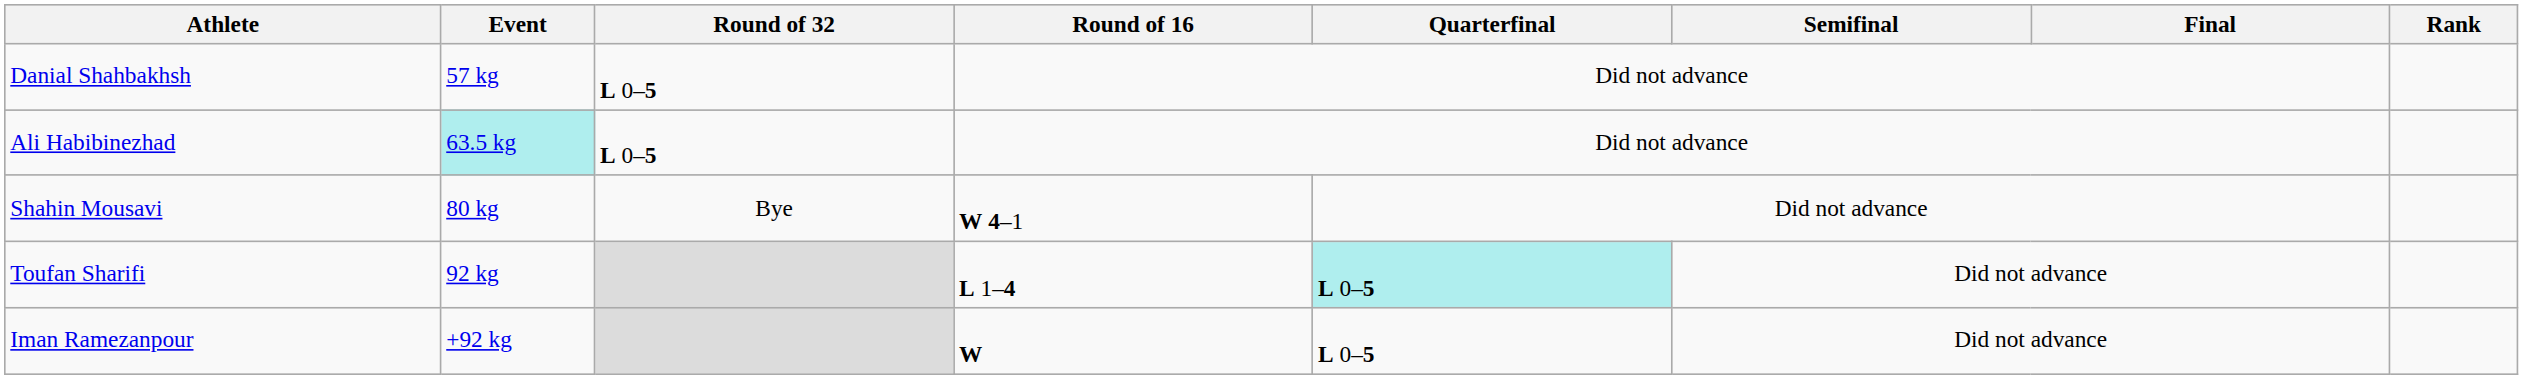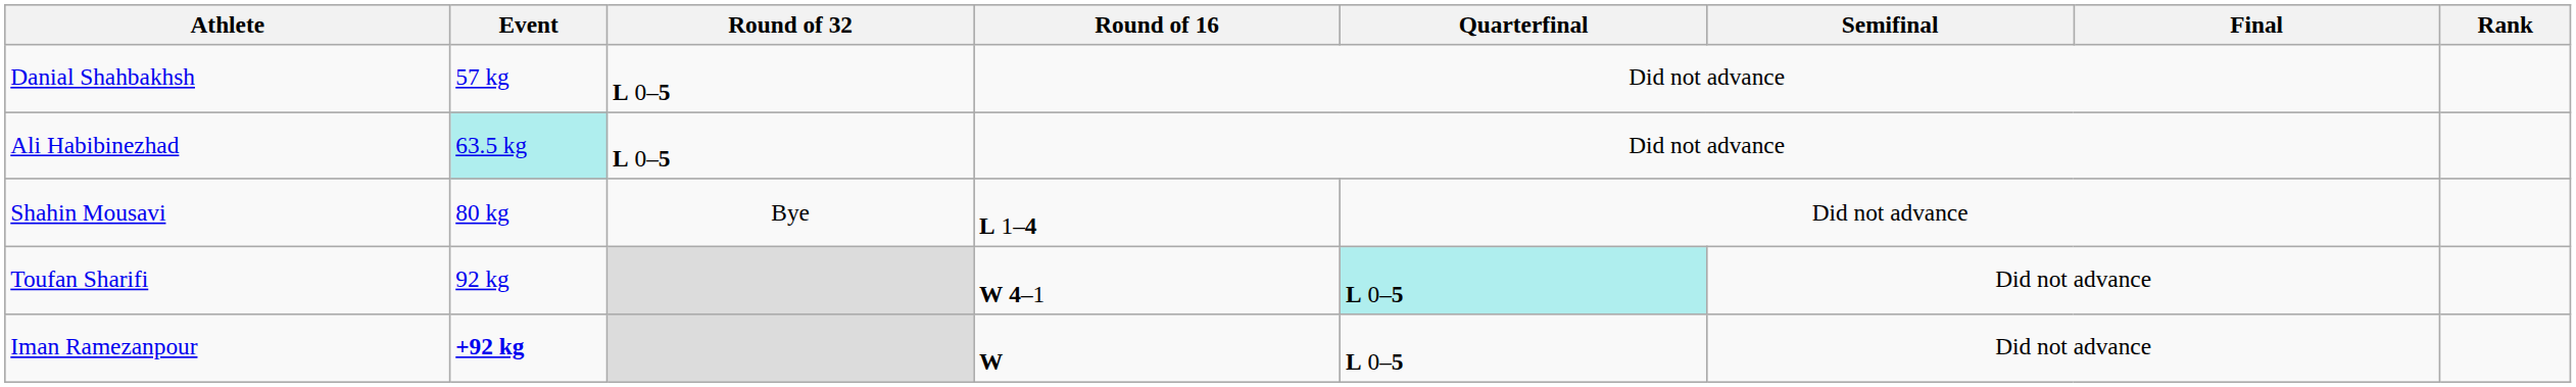 <table class="wikitable" width="98%" style="text-align:left; font-size:90%">
 <tr>
 <th width="17%">Athlete</th>
 <th width="6%">Event</th>
 <th width="14%">Round of 32</th>
 <th width="14%">Round of 16</th>
 <th width="14%">Quarterfinal</th>
 <th width="14%">Semifinal</th>
 <th width="14%">Final</th>
 <th width="5%">Rank</th>
 </tr>
 <tr>
 <td><a href='#'>Danial Shahbakhsh</a></td>
 <td><a href='#'>57 kg</a></td>
 <td><br><strong>L</strong> 0–<strong>5</strong></td>
 <td colspan=4 align=center>Did not advance</td>
 <td align=center></td>
 </tr>
 <tr>
 <td><a href='#'>Ali Habibinezhad</a></td>
 <td style="background: paleturquoise;"><a href='#'>63.5 kg</a></td>
 <td><br><strong>L</strong> 0–<strong>5</strong></td>
 <td colspan=4 align=center>Did not advance</td>
 <td align=center></td>
 </tr>
 <tr>
 <td><a href='#'>Shahin Mousavi</a></td>
 <td><a href='#'>80 kg</a></td>
 <td align=center>Bye</td>
-<td><br><strong>W</strong> <strong>4</strong>–1</td>
+<td><br><strong>L</strong> 1–<strong>4</strong></td>
 <td colspan=3 align=center>Did not advance</td>
 <td align=center></td>
 </tr>
 <tr>
 <td><a href='#'>Toufan Sharifi</a></td>
 <td><a href='#'>92 kg</a></td>
 <td bgcolor=#DCDCDC></td>
-<td><br><strong>L</strong> 1–<strong>4</strong></td>
+<td><br><strong>W</strong> <strong>4</strong>–1</td>
 <td style="background: paleturquoise;"><br><strong>L</strong> 0–<strong>5</strong> </td>
 <td colspan=2 align=center>Did not advance</td>
 <td align=center></td>
 </tr>
 <tr>
 <td><a href='#'>Iman Ramezanpour</a></td>
-<td><a href='#'>+92 kg</a></td>
+<td><strong><a href='#'>+92 kg</a></strong></td>
 <td bgcolor=#DCDCDC></td>
 <td><br><strong>W</strong> <strong></strong></td>
 <td><br><strong>L</strong> 0–<strong>5</strong></td>
 <td colspan=2 align=center>Did not advance</td>
 <td align=center></td>
 </tr>
 </table>
